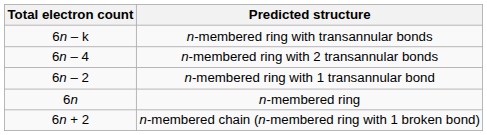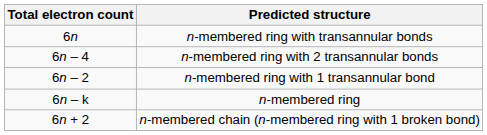 <table class = "wikitable" style="text-align:center">
 <tr>
 <th>Total electron count</th>
 <th>Predicted structure</th>
 </tr>
 <tr>
-<td>6<em>n</em> – k</td>
+<td>6<em>n</em></td>
 <td><em>n</em>-membered ring with  transannular bonds</td>
 </tr>
 <tr>
 <td>6<em>n</em> – 4</td>
 <td><em>n</em>-membered ring with 2 transannular bonds</td>
 </tr>
 <tr>
 <td>6<em>n</em> – 2</td>
 <td><em>n</em>-membered ring with 1 transannular bond</td>
 </tr>
 <tr>
-<td>6<em>n</em></td>
+<td>6<em>n</em> – k</td>
 <td><em>n</em>-membered ring</td>
 </tr>
 <tr>
 <td>6<em>n</em> + 2</td>
 <td><em>n</em>-membered chain (<em>n</em>-membered ring with 1 broken bond)</td>
 </tr>
 </table>
